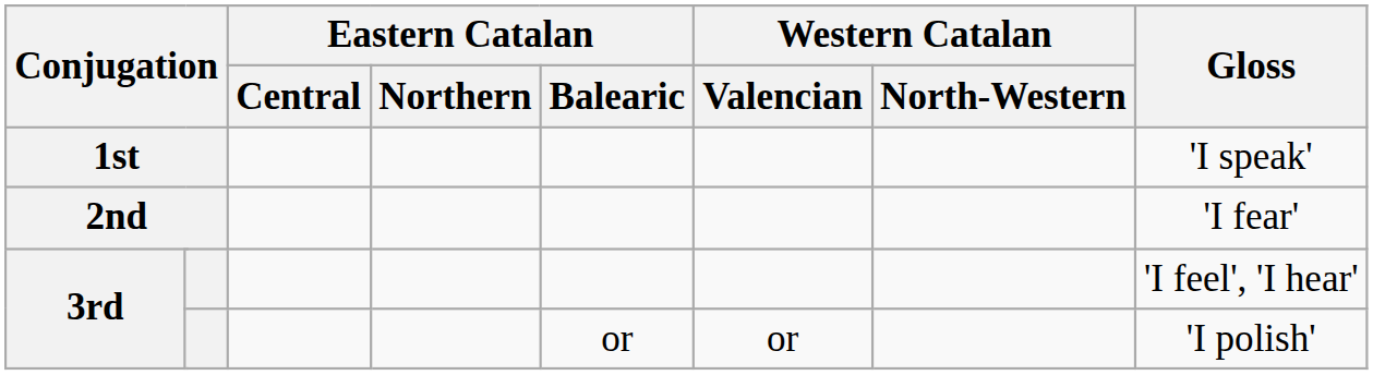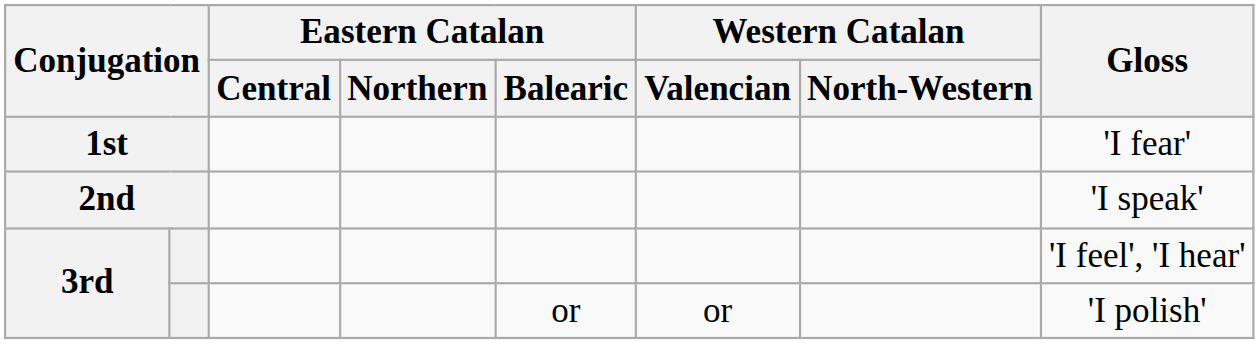 <table class="wikitable" style="text-align: center;">
 <tr>
 <th colspan="3" , rowspan="2">Conjugation</th>
 <th colspan="3">Eastern Catalan</th>
 <th colspan="2">Western Catalan</th>
 <th rowspan="2">Gloss</th>
 </tr>
 <tr>
 <th>Central</th>
 <th>Northern</th>
 <th>Balearic</th>
 <th>Valencian</th>
 <th>North-Western</th>
 </tr>
 <tr>
 <th colspan="3">1st</th>
 <td></td>
 <td></td>
 <td></td>
 <td></td>
 <td></td>
-<td>'I speak'</td>
+<td>'I fear'</td>
 </tr>
 <tr>
 <th colspan="3">2nd</th>
 <td></td>
 <td></td>
 <td></td>
 <td></td>
 <td></td>
-<td>'I fear'</td>
+<td>'I speak'</td>
 </tr>
 <tr>
 <th colspan="2" , rowspan="2">3rd</th>
 <th></th>
 <td></td>
 <td></td>
 <td></td>
 <td></td>
 <td></td>
 <td>'I feel', 'I hear'</td>
 </tr>
 <tr>
 <th></th>
 <td></td>
 <td></td>
 <td> or </td>
 <td> or </td>
 <td></td>
 <td>'I polish'</td>
 </tr>
 </table>
